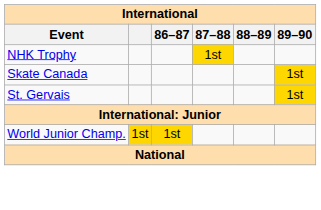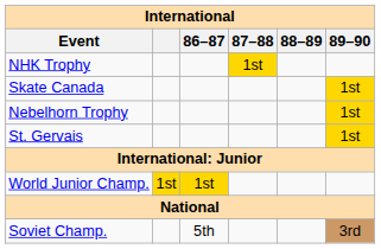 <table class="wikitable" style="text-align:center">
 <tr>
 <th style="background-color: #ffdead; " colspan=6 align=center>International</th>
 </tr>
 <tr>
 <th>Event</th>
 <th></th>
 <th>86–87</th>
 <th>87–88</th>
 <th>88–89</th>
 <th>89–90</th>
 </tr>
 <tr>
 <td align=left><a href='#'>NHK Trophy</a></td>
 <td></td>
 <td></td>
 <td bgcolor=gold>1st</td>
 <td></td>
 <td></td>
 </tr>
 <tr>
 <td align=left><a href='#'>Skate Canada</a></td>
 <td></td>
 <td></td>
 <td></td>
 <td></td>
 <td bgcolor=gold>1st</td>
 </tr>
 <tr>
+<td align=left><a href='#'>Nebelhorn Trophy</a></td>
+<td></td>
+<td></td>
+<td></td>
+<td></td>
+<td bgcolor=gold>1st</td>
+</tr>
+<tr>
 <td align=left><a href='#'>St. Gervais</a></td>
 <td></td>
 <td></td>
 <td></td>
 <td></td>
 <td bgcolor=gold>1st</td>
 </tr>
 <tr>
 <th style="background-color: #ffdead; " colspan=6 align=center>International: Junior</th>
 </tr>
 <tr>
 <td align=left><a href='#'>World Junior Champ.</a></td>
 <td bgcolor=gold>1st</td>
 <td bgcolor=gold>1st</td>
 <td></td>
 <td></td>
 <td></td>
 </tr>
 <tr>
 <th style="background-color: #ffdead; " colspan=6 align=center>National</th>
 </tr>
+<tr>
+<td align=left><a href='#'>Soviet Champ.</a></td>
+<td></td>
+<td>5th</td>
+<td></td>
+<td></td>
+<td bgcolor=cc9966>3rd</td>
+</tr>
 </table>
